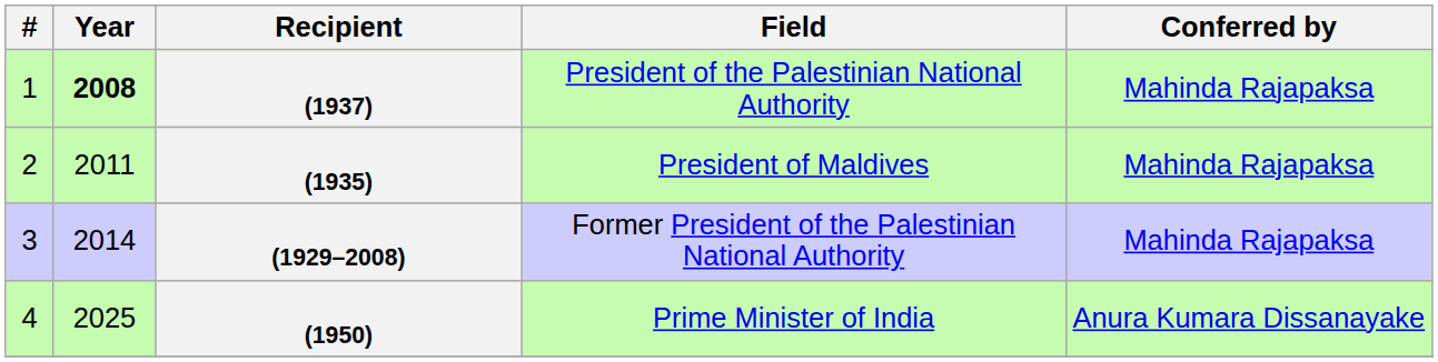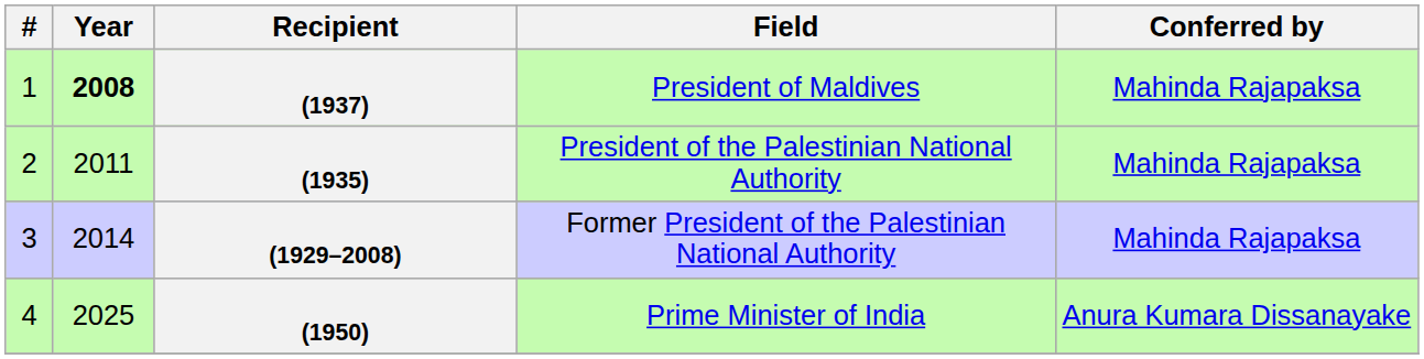 <table class="wikitable sortable" style="text-align:center">
 <tr>
 <th scope="col" style="width: 20px;">#</th>
 <th scope="col" style="width: 50px;">Year</th>
 <th scope="col" style="width: 200px;">Recipient</th>
 <th scope="col" style="width: 300px;">Field</th>
 <th scope="col" style="width: 200px;">Conferred by</th>
 </tr>
 <tr bgcolor=#C5FCB0>
 <td>1</td>
 <td><strong>2008</strong></td>
 <th scope="row"><br><small>(1937)</small></th>
-<td><a href='#'>President of the Palestinian National Authority</a></td>
+<td><a href='#'>President of Maldives</a></td>
 <td><a href='#'>Mahinda Rajapaksa</a></td>
 </tr>
 <tr bgcolor=#C5FCB0>
 <td>2</td>
 <td>2011</td>
 <th scope="row"><br><small>(1935)</small></th>
-<td><a href='#'>President of Maldives</a></td>
+<td><a href='#'>President of the Palestinian National Authority</a></td>
 <td><a href='#'>Mahinda Rajapaksa</a></td>
 </tr>
 <tr bgcolor=#ccccff>
 <td>3</td>
 <td>2014</td>
 <th scope="row"><br><small>(1929–2008)</small></th>
 <td>Former <a href='#'>President of the Palestinian National Authority</a></td>
 <td><a href='#'>Mahinda Rajapaksa</a></td>
 </tr>
 <tr bgcolor=#C5FCB0>
 <td>4</td>
 <td>2025</td>
 <th scope="row"><br><small>(1950)</small></th>
 <td><a href='#'>Prime Minister of India</a></td>
 <td><a href='#'>Anura Kumara Dissanayake</a></td>
 </tr>
 <tr bgcolor=#ccccff>
 </tr>
 </table>
